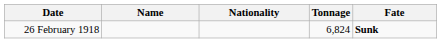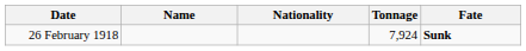 <table class="wikitable sortable">
 <tr>
 <th width="140px">Date</th>
 <th width="140px">Name</th>
 <th width="160px">Nationality</th>
 <th width="25px">Tonnage</th>
 <th width="120px">Fate</th>
 </tr>
 <tr>
 <td align="right">26 February 1918</td>
 <td align="left"></td>
 <td align="left"></td>
-<td align="right">6,824</td>
+<td align="right">7,924</td>
 <td align="left"><strong>Sunk</strong></td>
 </tr>
 </table>
